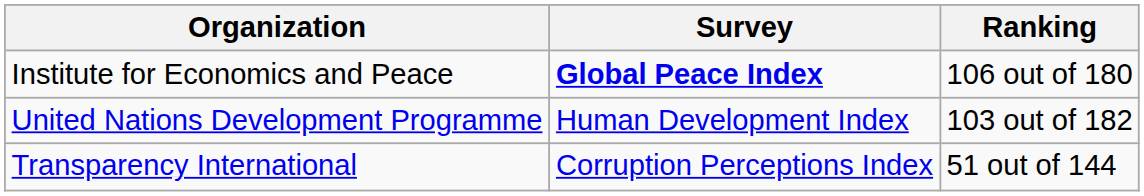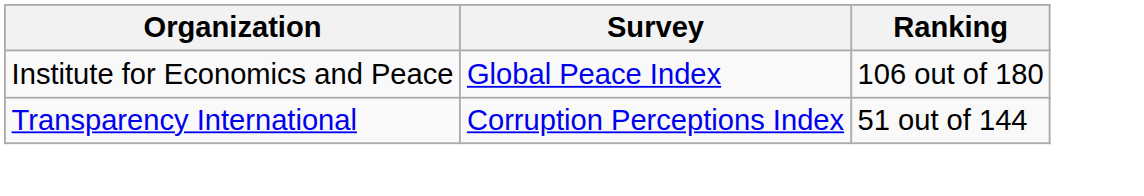 <table class="wikitable">
 <tr>
 <th>Organization</th>
 <th>Survey</th>
 <th>Ranking</th>
 </tr>
 <tr>
 <td>Institute for Economics and Peace </td>
-<td><strong><a href='#'>Global Peace Index</a></strong></td>
+<td><a href='#'>Global Peace Index</a></td>
 <td>106 out of 180</td>
-</tr>
-<tr>
-<td><a href='#'>United Nations Development Programme</a></td>
-<td><a href='#'>Human Development Index</a></td>
-<td>103 out of 182</td>
 </tr>
 <tr>
 <td><a href='#'>Transparency International</a></td>
 <td><a href='#'>Corruption Perceptions Index</a></td>
 <td>51 out of 144</td>
 </tr>
 </table>
